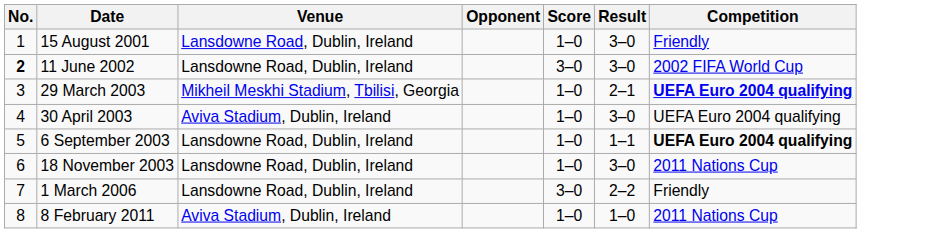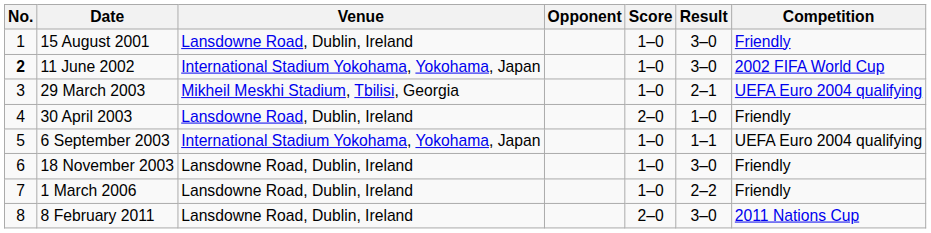 <table class="wikitable sortable">
 <tr>
 <th scope="col">No.</th>
 <th scope="col">Date</th>
 <th scope="col">Venue</th>
 <th scope="col">Opponent</th>
 <th scope="col">Score</th>
 <th scope="col">Result</th>
 <th scope="col">Competition</th>
 </tr>
 <tr>
 <td align="center">1</td>
 <td>15 August 2001</td>
 <td><a href='#'>Lansdowne Road</a>, Dublin, Ireland</td>
 <td></td>
 <td align="center">1–0</td>
 <td align="center">3–0</td>
 <td><a href='#'>Friendly</a></td>
 </tr>
 <tr>
 <td align="center"><strong>2</strong></td>
 <td>11 June 2002</td>
-<td>Lansdowne Road, Dublin, Ireland</td>
+<td><a href='#'>International Stadium Yokohama</a>, <a href='#'>Yokohama</a>, Japan</td>
 <td></td>
-<td align="center">3–0</td>
+<td align="center">1–0</td>
 <td align="center">3–0</td>
 <td><a href='#'>2002 FIFA World Cup</a></td>
 </tr>
 <tr>
 <td align="center">3</td>
 <td>29 March 2003</td>
 <td><a href='#'>Mikheil Meskhi Stadium</a>, <a href='#'>Tbilisi</a>, Georgia</td>
 <td></td>
 <td align="center">1–0</td>
 <td align="center">2–1</td>
-<td><strong><a href='#'>UEFA Euro 2004 qualifying</a></strong></td>
+<td><a href='#'>UEFA Euro 2004 qualifying</a></td>
 </tr>
 <tr>
 <td align="center">4</td>
 <td>30 April 2003</td>
-<td><a href='#'>Aviva Stadium</a>, Dublin, Ireland</td>
+<td><a href='#'>Lansdowne Road</a>, Dublin, Ireland</td>
 <td></td>
+<td align="center">2–0</td>
 <td align="center">1–0</td>
-<td align="center">3–0</td>
-<td>UEFA Euro 2004 qualifying</td>
+<td>Friendly</td>
 </tr>
 <tr>
 <td align="center">5</td>
 <td>6 September 2003</td>
-<td>Lansdowne Road, Dublin, Ireland</td>
+<td><a href='#'>International Stadium Yokohama</a>, <a href='#'>Yokohama</a>, Japan</td>
 <td></td>
 <td align="center">1–0</td>
 <td align="center">1–1</td>
-<td><strong>UEFA Euro 2004 qualifying</strong></td>
+<td>UEFA Euro 2004 qualifying</td>
 </tr>
 <tr>
 <td align="center">6</td>
 <td>18 November 2003</td>
 <td>Lansdowne Road, Dublin, Ireland</td>
 <td></td>
 <td align="center">1–0</td>
 <td align="center">3–0</td>
-<td><a href='#'>2011 Nations Cup</a></td>
+<td>Friendly</td>
 </tr>
 <tr>
 <td align="center">7</td>
 <td>1 March 2006</td>
 <td>Lansdowne Road, Dublin, Ireland</td>
 <td></td>
-<td align="center">3–0</td>
+<td align="center">1–0</td>
 <td align="center">2–2</td>
 <td>Friendly</td>
 </tr>
 <tr>
 <td align="center">8</td>
 <td>8 February 2011</td>
-<td><a href='#'>Aviva Stadium</a>, Dublin, Ireland</td>
+<td>Lansdowne Road, Dublin, Ireland</td>
 <td></td>
-<td align="center">1–0</td>
-<td align="center">1–0</td>
+<td align="center">2–0</td>
+<td align="center">3–0</td>
 <td><a href='#'>2011 Nations Cup</a></td>
 </tr>
 </table>
